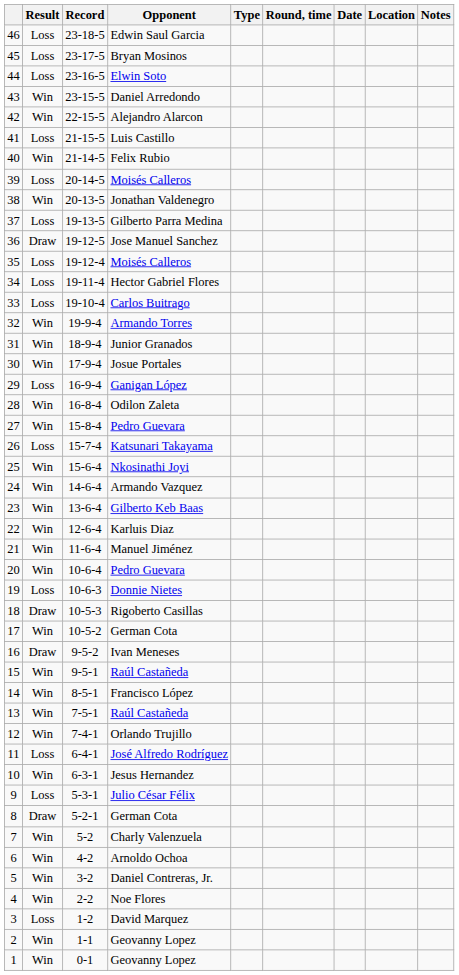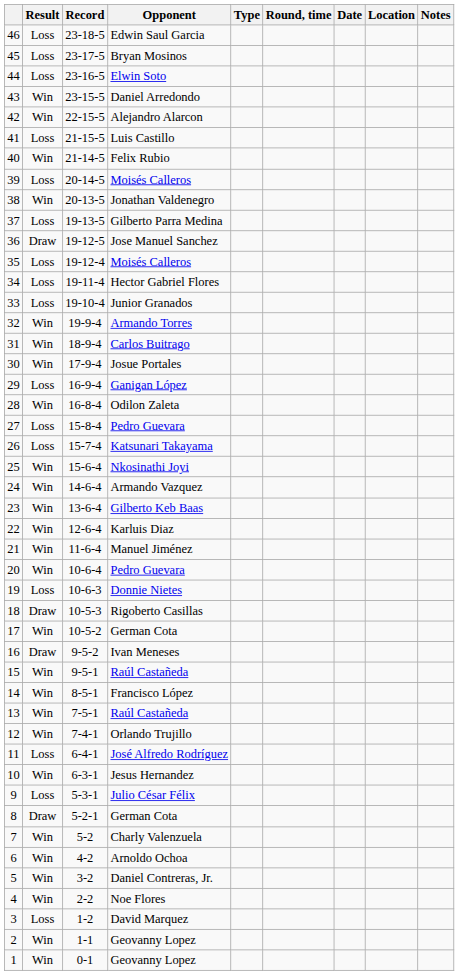 <table class="wikitable" style="text-align:center; font-size:95%">
 <tr>
 <th></th>
 <th>Result</th>
 <th>Record</th>
 <th>Opponent</th>
 <th>Type</th>
 <th>Round, time</th>
 <th>Date</th>
 <th>Location</th>
 <th>Notes</th>
 </tr>
 <tr>
 <td>46</td>
 <td>Loss</td>
 <td>23-18-5</td>
 <td align=left> Edwin Saul Garcia</td>
 <td></td>
 <td></td>
 <td></td>
 <td align=left> </td>
 <td align=left></td>
 </tr>
 <tr>
 <td>45</td>
 <td>Loss</td>
 <td>23-17-5</td>
 <td align=left> Bryan Mosinos</td>
 <td></td>
 <td></td>
 <td></td>
 <td align=left> </td>
 <td align=left></td>
 </tr>
 <tr>
 <td>44</td>
 <td>Loss</td>
 <td>23-16-5</td>
 <td align=left> <a href='#'>Elwin Soto</a></td>
 <td></td>
 <td></td>
 <td></td>
 <td align=left></td>
 <td align=left></td>
 </tr>
 <tr>
 <td>43</td>
 <td>Win</td>
 <td>23-15-5</td>
 <td align=left> Daniel Arredondo</td>
 <td></td>
 <td></td>
 <td></td>
 <td align=left></td>
 <td align=left></td>
 </tr>
 <tr>
 <td>42</td>
 <td>Win</td>
 <td>22-15-5</td>
 <td align=left> Alejandro Alarcon</td>
 <td></td>
 <td></td>
 <td></td>
 <td align=left></td>
 <td align=left></td>
 </tr>
 <tr>
 <td>41</td>
 <td>Loss</td>
 <td>21-15-5</td>
 <td align=left> Luis Castillo</td>
 <td></td>
 <td></td>
 <td></td>
 <td align=left></td>
 <td align=left></td>
 </tr>
 <tr>
 <td>40</td>
 <td>Win</td>
 <td>21-14-5</td>
 <td align=left> Felix Rubio</td>
 <td></td>
 <td></td>
 <td></td>
 <td align=left></td>
 <td align=left></td>
 </tr>
 <tr>
 <td>39</td>
 <td>Loss</td>
 <td>20-14-5</td>
 <td align=left> <a href='#'>Moisés Calleros</a></td>
 <td></td>
 <td></td>
 <td></td>
 <td align=left></td>
 <td align=left></td>
 </tr>
 <tr>
 <td>38</td>
 <td>Win</td>
 <td>20-13-5</td>
 <td align=left> Jonathan Valdenegro</td>
 <td></td>
 <td></td>
 <td></td>
 <td align=left></td>
 <td align=left></td>
 </tr>
 <tr>
 <td>37</td>
 <td>Loss</td>
 <td>19-13-5</td>
 <td align=left> Gilberto Parra Medina</td>
 <td></td>
 <td></td>
 <td></td>
 <td align=left></td>
 <td align=left></td>
 </tr>
 <tr>
 <td>36</td>
 <td>Draw</td>
 <td>19-12-5</td>
 <td align=left> Jose Manuel Sanchez</td>
 <td></td>
 <td></td>
 <td></td>
 <td align=left></td>
 <td align=left></td>
 </tr>
 <tr>
 <td>35</td>
 <td>Loss</td>
 <td>19-12-4</td>
 <td align=left> <a href='#'>Moisés Calleros</a></td>
 <td></td>
 <td></td>
 <td></td>
 <td align=left></td>
 <td align=left></td>
 </tr>
 <tr>
 <td>34</td>
 <td>Loss</td>
 <td>19-11-4</td>
 <td align=left> Hector Gabriel Flores</td>
 <td></td>
 <td></td>
 <td></td>
 <td align=left></td>
 <td align=left></td>
 </tr>
 <tr>
 <td>33</td>
 <td>Loss</td>
 <td>19-10-4</td>
-<td align=left> <a href='#'>Carlos Buitrago</a></td>
+<td align=left> Junior Granados</td>
 <td></td>
 <td></td>
 <td></td>
 <td align=left></td>
 <td align=left></td>
 </tr>
 <tr>
 <td>32</td>
 <td>Win</td>
 <td>19-9-4</td>
 <td align=left> <a href='#'>Armando Torres</a></td>
 <td></td>
 <td></td>
 <td></td>
 <td align=left></td>
 <td align=left></td>
 </tr>
 <tr>
 <td>31</td>
 <td>Win</td>
 <td>18-9-4</td>
-<td align=left> Junior Granados</td>
+<td align=left> <a href='#'>Carlos Buitrago</a></td>
 <td></td>
 <td></td>
 <td></td>
 <td align=left></td>
 <td align=left></td>
 </tr>
 <tr>
 <td>30</td>
 <td>Win</td>
 <td>17-9-4</td>
 <td align=left> Josue Portales</td>
 <td></td>
 <td></td>
 <td></td>
 <td align=left></td>
 <td align=left></td>
 </tr>
 <tr>
 <td>29</td>
 <td>Loss</td>
 <td>16-9-4</td>
 <td align=left> <a href='#'>Ganigan López</a></td>
 <td></td>
 <td></td>
 <td></td>
 <td align=left></td>
 <td align=left></td>
 </tr>
 <tr>
 <td>28</td>
 <td>Win</td>
 <td>16-8-4</td>
 <td align=left> Odilon Zaleta</td>
 <td></td>
 <td></td>
 <td></td>
 <td align=left></td>
 <td align=left></td>
 </tr>
 <tr>
 <td>27</td>
-<td>Win</td>
+<td>Loss</td>
 <td>15-8-4</td>
 <td align=left> <a href='#'>Pedro Guevara</a></td>
 <td></td>
 <td></td>
 <td></td>
 <td align=left></td>
 <td align=left></td>
 </tr>
 <tr>
 <td>26</td>
 <td>Loss</td>
 <td>15-7-4</td>
 <td align=left> <a href='#'>Katsunari Takayama</a></td>
 <td></td>
 <td></td>
 <td></td>
 <td align=left></td>
 <td align=left></td>
 </tr>
 <tr>
 <td>25</td>
 <td>Win</td>
 <td>15-6-4</td>
 <td align=left> <a href='#'>Nkosinathi Joyi</a></td>
 <td></td>
 <td></td>
 <td></td>
 <td align=left></td>
 <td align=left></td>
 </tr>
 <tr>
 <td>24</td>
 <td>Win</td>
 <td>14-6-4</td>
 <td align=left> Armando Vazquez</td>
 <td></td>
 <td></td>
 <td></td>
 <td align=left></td>
 <td align=left></td>
 </tr>
 <tr>
 <td>23</td>
 <td>Win</td>
 <td>13-6-4</td>
 <td align=left> <a href='#'>Gilberto Keb Baas</a></td>
 <td></td>
 <td></td>
 <td></td>
 <td align=left></td>
 <td align=left></td>
 </tr>
 <tr>
 <td>22</td>
 <td>Win</td>
 <td>12-6-4</td>
 <td align=left> Karluis Diaz</td>
 <td></td>
 <td></td>
 <td></td>
 <td align=left></td>
 <td align=left></td>
 </tr>
 <tr>
 <td>21</td>
 <td>Win</td>
 <td>11-6-4</td>
 <td align=left> Manuel Jiménez</td>
 <td></td>
 <td></td>
 <td></td>
 <td align=left></td>
 <td align=left></td>
 </tr>
 <tr>
 <td>20</td>
 <td>Win</td>
 <td>10-6-4</td>
 <td align=left> <a href='#'>Pedro Guevara</a></td>
 <td></td>
 <td></td>
 <td></td>
 <td align=left></td>
 <td align=left></td>
 </tr>
 <tr>
 <td>19</td>
 <td>Loss</td>
 <td>10-6-3</td>
 <td align=left> <a href='#'>Donnie Nietes</a></td>
 <td></td>
 <td></td>
 <td></td>
 <td align=left></td>
 <td align=left></td>
 </tr>
 <tr>
 <td>18</td>
 <td>Draw</td>
 <td>10-5-3</td>
 <td align=left> Rigoberto Casillas</td>
 <td></td>
 <td></td>
 <td></td>
 <td align=left></td>
 <td align=left></td>
 </tr>
 <tr>
 <td>17</td>
 <td>Win</td>
 <td>10-5-2</td>
 <td align=left> German Cota</td>
 <td></td>
 <td></td>
 <td></td>
 <td align=left></td>
 <td align=left></td>
 </tr>
 <tr>
 <td>16</td>
 <td>Draw</td>
 <td>9-5-2</td>
 <td align=left> Ivan Meneses</td>
 <td></td>
 <td></td>
 <td></td>
 <td align=left></td>
 <td align=left></td>
 </tr>
 <tr>
 <td>15</td>
 <td>Win</td>
 <td>9-5-1</td>
 <td align=left> <a href='#'>Raúl Castañeda</a></td>
 <td></td>
 <td></td>
 <td></td>
 <td align=left></td>
 <td align=left></td>
 </tr>
 <tr>
 <td>14</td>
 <td>Win</td>
 <td>8-5-1</td>
 <td align=left> Francisco López</td>
 <td></td>
 <td></td>
 <td></td>
 <td align=left></td>
 <td align=left></td>
 </tr>
 <tr>
 <td>13</td>
 <td>Win</td>
 <td>7-5-1</td>
 <td align=left> <a href='#'>Raúl Castañeda</a></td>
 <td></td>
 <td></td>
 <td></td>
 <td align=left></td>
 <td align=left></td>
 </tr>
 <tr>
 <td>12</td>
 <td>Win</td>
 <td>7-4-1</td>
 <td align=left> Orlando Trujillo</td>
 <td></td>
 <td></td>
 <td></td>
 <td align=left></td>
 <td align=left></td>
 </tr>
 <tr>
 <td>11</td>
 <td>Loss</td>
 <td>6-4-1</td>
 <td align=left> <a href='#'>José Alfredo Rodríguez</a></td>
 <td></td>
 <td></td>
 <td></td>
 <td align=left></td>
 <td align=left></td>
 </tr>
 <tr>
 <td>10</td>
 <td>Win</td>
 <td>6-3-1</td>
 <td align=left> Jesus Hernandez</td>
 <td></td>
 <td></td>
 <td></td>
 <td align=left></td>
 <td align=left></td>
 </tr>
 <tr>
 <td>9</td>
 <td>Loss</td>
 <td>5-3-1</td>
 <td align=left> <a href='#'>Julio César Félix</a></td>
 <td></td>
 <td></td>
 <td></td>
 <td align=left></td>
 <td align=left></td>
 </tr>
 <tr>
 <td>8</td>
 <td>Draw</td>
 <td>5-2-1</td>
 <td align=left> German Cota</td>
 <td></td>
 <td></td>
 <td></td>
 <td align=left></td>
 <td align=left></td>
 </tr>
 <tr>
 <td>7</td>
 <td>Win</td>
 <td>5-2</td>
 <td align=left> Charly Valenzuela</td>
 <td></td>
 <td></td>
 <td></td>
 <td align=left></td>
 <td align=left></td>
 </tr>
 <tr>
 <td>6</td>
 <td>Win</td>
 <td>4-2</td>
 <td align=left> Arnoldo Ochoa</td>
 <td></td>
 <td></td>
 <td></td>
 <td align=left></td>
 <td align=left></td>
 </tr>
 <tr>
 <td>5</td>
 <td>Win</td>
 <td>3-2</td>
 <td align=left> Daniel Contreras, Jr.</td>
 <td></td>
 <td></td>
 <td></td>
 <td align=left></td>
 <td align=left></td>
 </tr>
 <tr>
 <td>4</td>
 <td>Win</td>
 <td>2-2</td>
 <td align=left> Noe Flores</td>
 <td></td>
 <td></td>
 <td></td>
 <td align=left></td>
 <td align=left></td>
 </tr>
 <tr>
 <td>3</td>
 <td>Loss</td>
 <td>1-2</td>
 <td align=left> David Marquez</td>
 <td></td>
 <td></td>
 <td></td>
 <td align=left></td>
 <td align=left></td>
 </tr>
 <tr>
 <td>2</td>
 <td>Win</td>
 <td>1-1</td>
 <td align=left> Geovanny Lopez</td>
 <td></td>
 <td></td>
 <td></td>
 <td align=left></td>
 <td align=left></td>
 </tr>
 <tr>
 <td>1</td>
 <td>Win</td>
 <td>0-1</td>
 <td align=left> Geovanny Lopez</td>
 <td></td>
 <td></td>
 <td></td>
 <td align=left></td>
 <td></td>
 </tr>
 </table>
